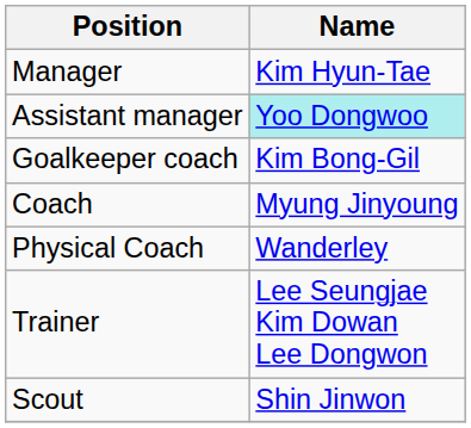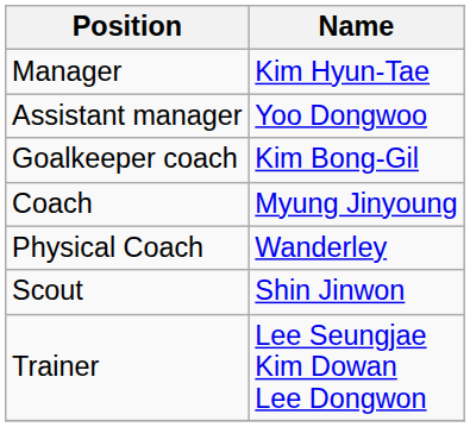 <table class="wikitable">
 <tr>
 <th>Position</th>
 <th>Name</th>
 </tr>
 <tr>
 <td>Manager</td>
 <td> <a href='#'>Kim Hyun-Tae</a></td>
 </tr>
 <tr>
 <td>Assistant manager</td>
-<td style="background: paleturquoise;"> <a href='#'>Yoo Dongwoo</a></td>
+<td> <a href='#'>Yoo Dongwoo</a></td>
 </tr>
 <tr>
 <td>Goalkeeper coach</td>
 <td> <a href='#'>Kim Bong-Gil</a></td>
 </tr>
 <tr>
 <td>Coach</td>
 <td> <a href='#'>Myung Jinyoung</a></td>
 </tr>
 <tr>
 <td>Physical Coach</td>
 <td> <a href='#'>Wanderley</a></td>
 </tr>
 <tr>
+<td>Scout</td>
+<td> <a href='#'>Shin Jinwon</a></td>
+</tr>
+<tr>
 <td>Trainer</td>
 <td> <a href='#'>Lee Seungjae</a><br> <a href='#'>Kim Dowan</a><br> <a href='#'>Lee Dongwon</a></td>
 </tr>
 <tr>
-<td>Scout</td>
-<td> <a href='#'>Shin Jinwon</a></td>
-</tr>
-<tr>
 </tr>
 </table>
